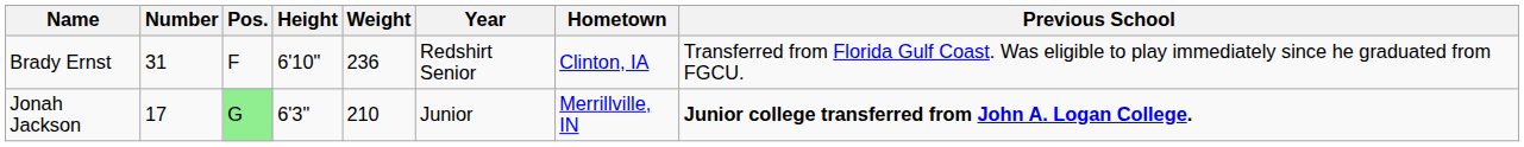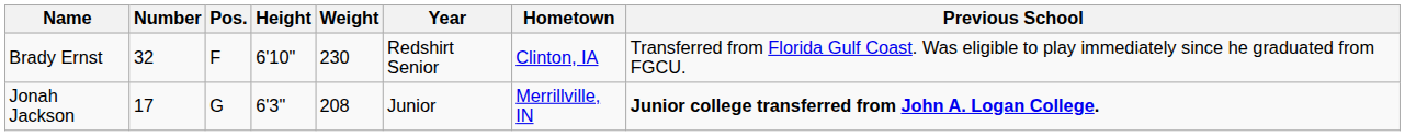 <table class="wikitable sortable" border="1">
 <tr>
 <th>Name</th>
 <th>Number</th>
 <th>Pos.</th>
 <th>Height</th>
 <th>Weight</th>
 <th>Year</th>
 <th>Hometown</th>
 <th class="unsortable">Previous School</th>
 </tr>
 <tr>
 <td>Brady Ernst</td>
-<td>31</td>
+<td>32</td>
 <td>F</td>
 <td>6'10"</td>
-<td>236</td>
+<td>230</td>
 <td>Redshirt Senior</td>
 <td><a href='#'>Clinton, IA</a></td>
 <td>Transferred from <a href='#'>Florida Gulf Coast</a>. Was eligible to play immediately since he graduated from FGCU.</td>
 </tr>
 <tr>
 <td>Jonah Jackson</td>
 <td>17</td>
-<td style="background: lightgreen;">G</td>
+<td>G</td>
 <td>6'3"</td>
-<td>210</td>
+<td>208</td>
 <td>Junior</td>
 <td><a href='#'>Merrillville, IN</a></td>
 <td><strong>Junior college transferred from <a href='#'>John A. Logan College</a>.</strong></td>
 </tr>
 </table>
